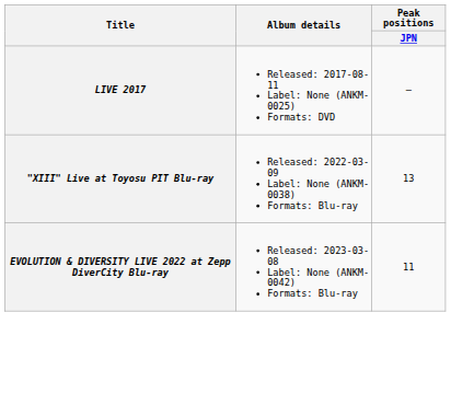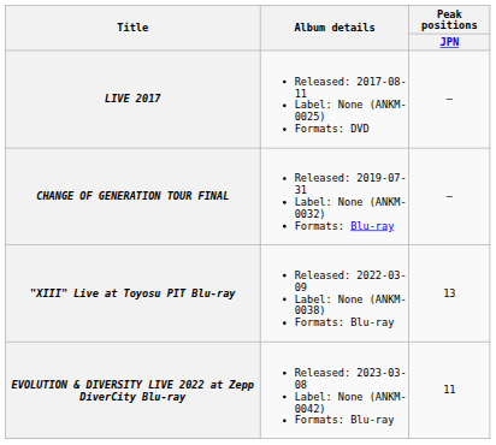 <table class="wikitable plainrowheaders">
 <tr>
 <th scope="col" rowspan="2">Title</th>
 <th scope="col" rowspan="2">Album details</th>
 <th scope="col" colspan="1">Peak positions</th>
 </tr>
 <tr>
 <th scope="col"><a href='#'>JPN</a><br></th>
 </tr>
 <tr>
 <th scope="row"><em>LIVE 2017</em></th>
 <td><br><ul><li>Released: 2017-08-11</li><li>Label: None (ANKM-0025)</li><li>Formats: DVD</li></ul></td>
 <td align="center">—</td>
 </tr>
 <tr>
+<th scope="row"><em>CHANGE OF GENERATION TOUR FINAL</em></th>
+<td><br><ul><li>Released: 2019-07-31</li><li>Label: None (ANKM-0032)</li><li>Formats: <a href='#'>Blu-ray</a></li></ul></td>
+<td align="center">—</td>
+</tr>
+<tr>
 <th scope="row"><em>"XIII" Live at Toyosu PIT Blu-ray</em></th>
 <td><br><ul><li>Released: 2022-03-09</li><li>Label: None (ANKM-0038)</li><li>Formats: Blu-ray</li></ul></td>
 <td align="center">13</td>
 </tr>
 <tr>
 <th scope="row"><em>EVOLUTION & DIVERSITY LIVE 2022 at Zepp DiverCity Blu-ray</em></th>
 <td><br><ul><li>Released: 2023-03-08</li><li>Label: None (ANKM-0042)</li><li>Formats: Blu-ray</li></ul></td>
 <td align="center">11</td>
 </tr>
 </table>
